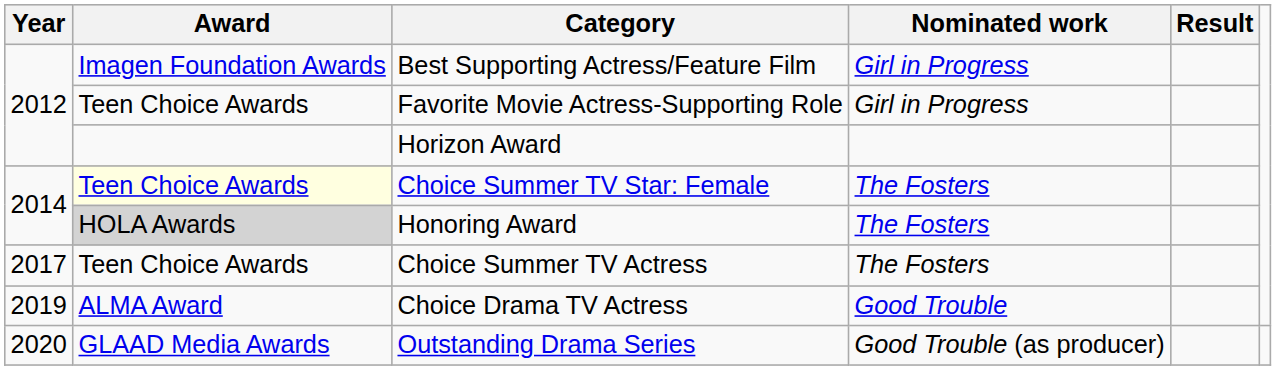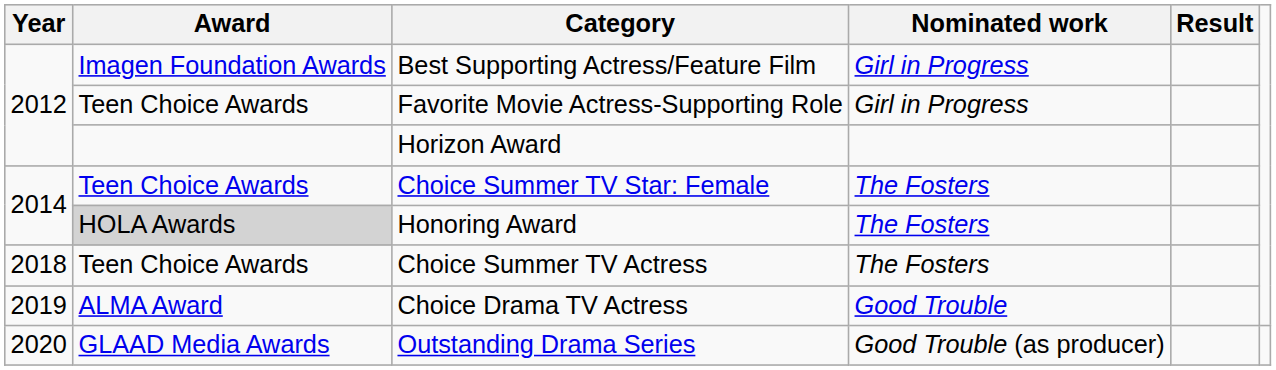 <table class="wikitable sortable">
 <tr>
 <th style="text-align:center;">Year</th>
 <th style="text-align:center;">Award</th>
 <th style="text-align:center;">Category</th>
 <th style="text-align:center;">Nominated work</th>
 <th style="text-align:center;">Result</th>
 </tr>
 <tr>
 <td rowspan="3">2012</td>
 <td><a href='#'>Imagen Foundation Awards</a></td>
 <td>Best Supporting Actress/Feature Film</td>
 <td><em><a href='#'>Girl in Progress</a></em></td>
 <td></td>
 </tr>
 <tr>
 <td>Teen Choice Awards</td>
 <td>Favorite Movie Actress-Supporting Role</td>
 <td><em>Girl in Progress</em></td>
 <td></td>
 </tr>
 <tr>
 <td></td>
 <td>Horizon Award</td>
 <td></td>
 <td></td>
 </tr>
 <tr>
 <td rowspan=2>2014</td>
-<td style="background: lightyellow;"><a href='#'>Teen Choice Awards</a></td>
+<td><a href='#'>Teen Choice Awards</a></td>
 <td><a href='#'>Choice Summer TV Star: Female</a></td>
 <td><em><a href='#'>The Fosters</a></em></td>
 <td></td>
 </tr>
 <tr>
 <td style="background: lightgrey;">HOLA Awards</td>
 <td>Honoring Award</td>
 <td><em><a href='#'>The Fosters</a></em></td>
 <td></td>
 </tr>
 <tr>
-<td>2017</td>
+<td>2018</td>
 <td>Teen Choice Awards</td>
 <td>Choice Summer TV Actress</td>
 <td><em>The Fosters</em></td>
 <td></td>
 </tr>
 <tr>
 <td>2019</td>
 <td><a href='#'>ALMA Award</a></td>
 <td>Choice Drama TV Actress</td>
 <td><em><a href='#'>Good Trouble</a></em></td>
 <td></td>
 </tr>
 <tr>
 <td>2020</td>
 <td><a href='#'>GLAAD Media Awards</a></td>
 <td><a href='#'>Outstanding Drama Series</a></td>
 <td><em>Good Trouble</em> (as producer)</td>
 <td></td>
 <td></td>
 </tr>
 </table>
